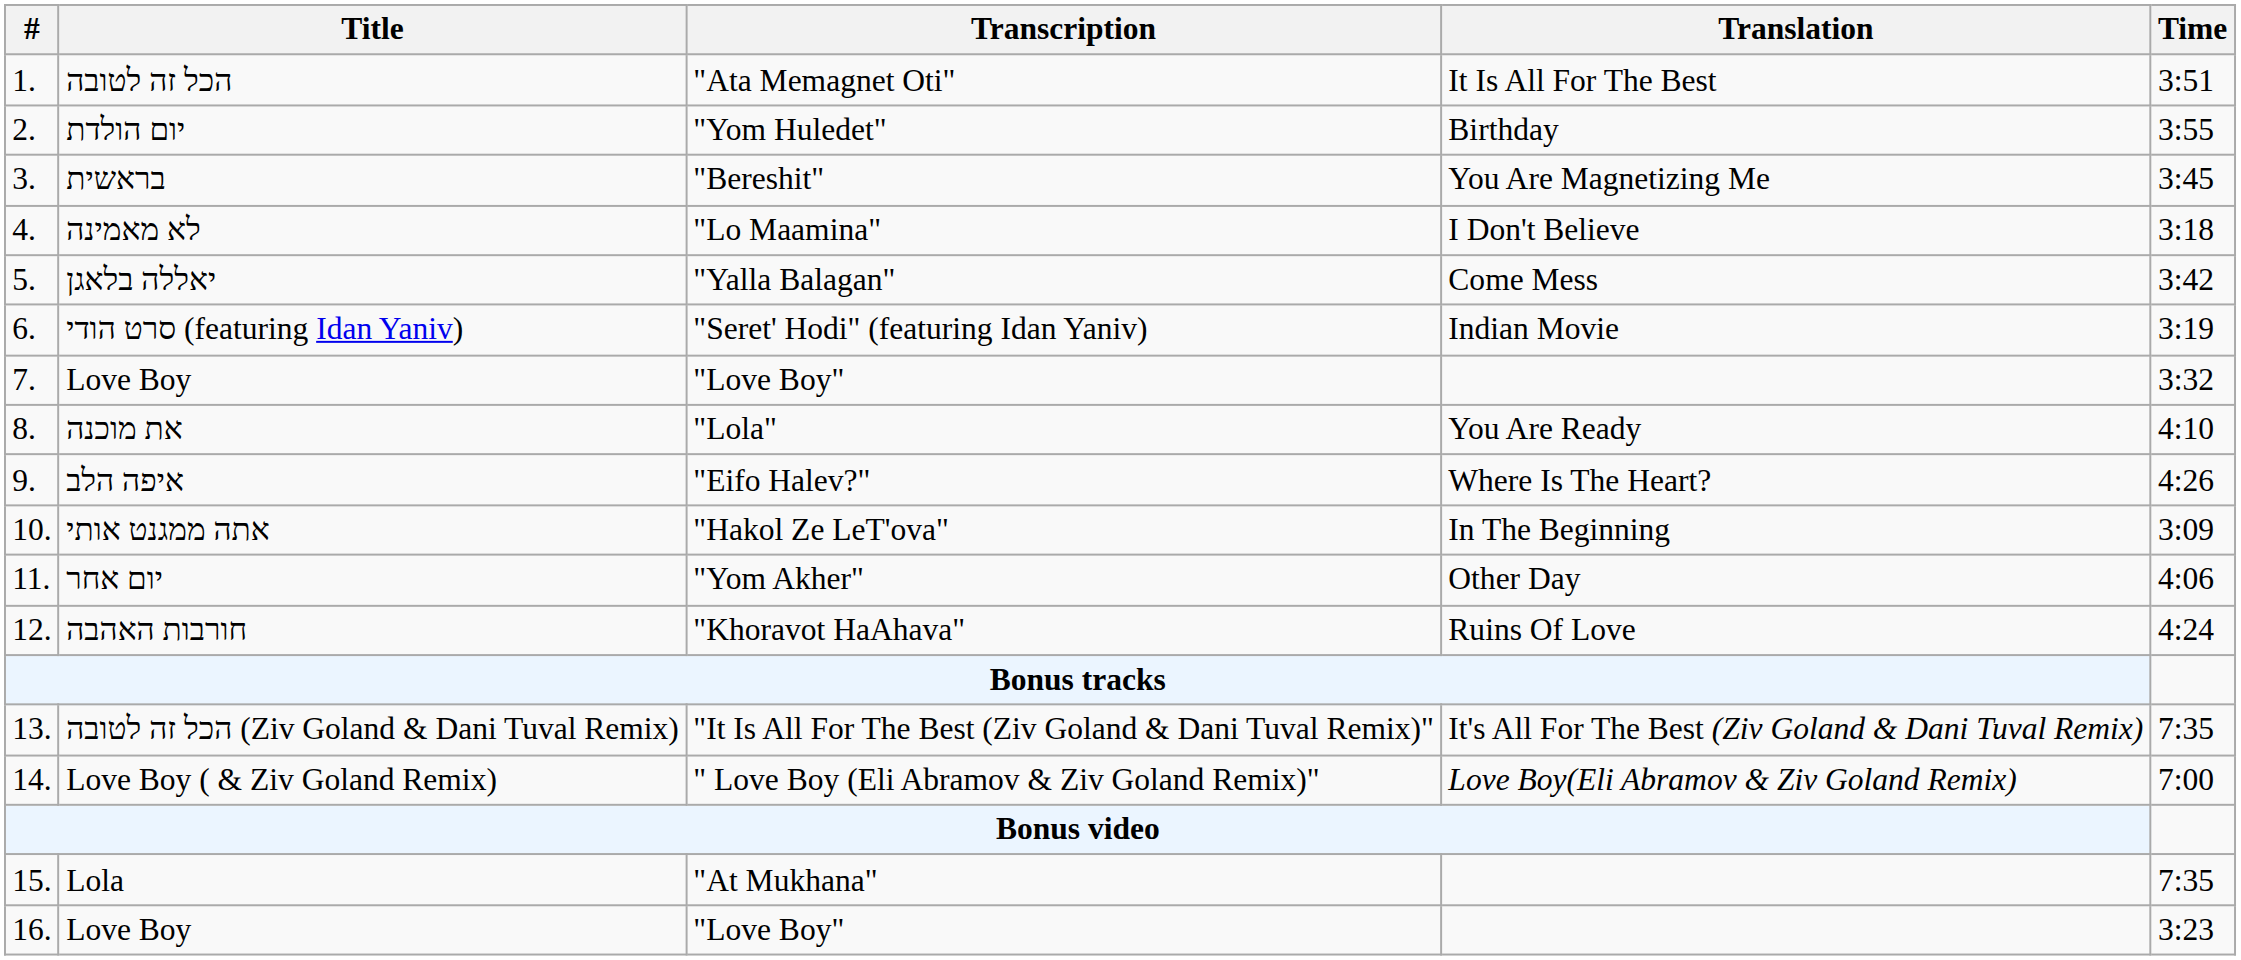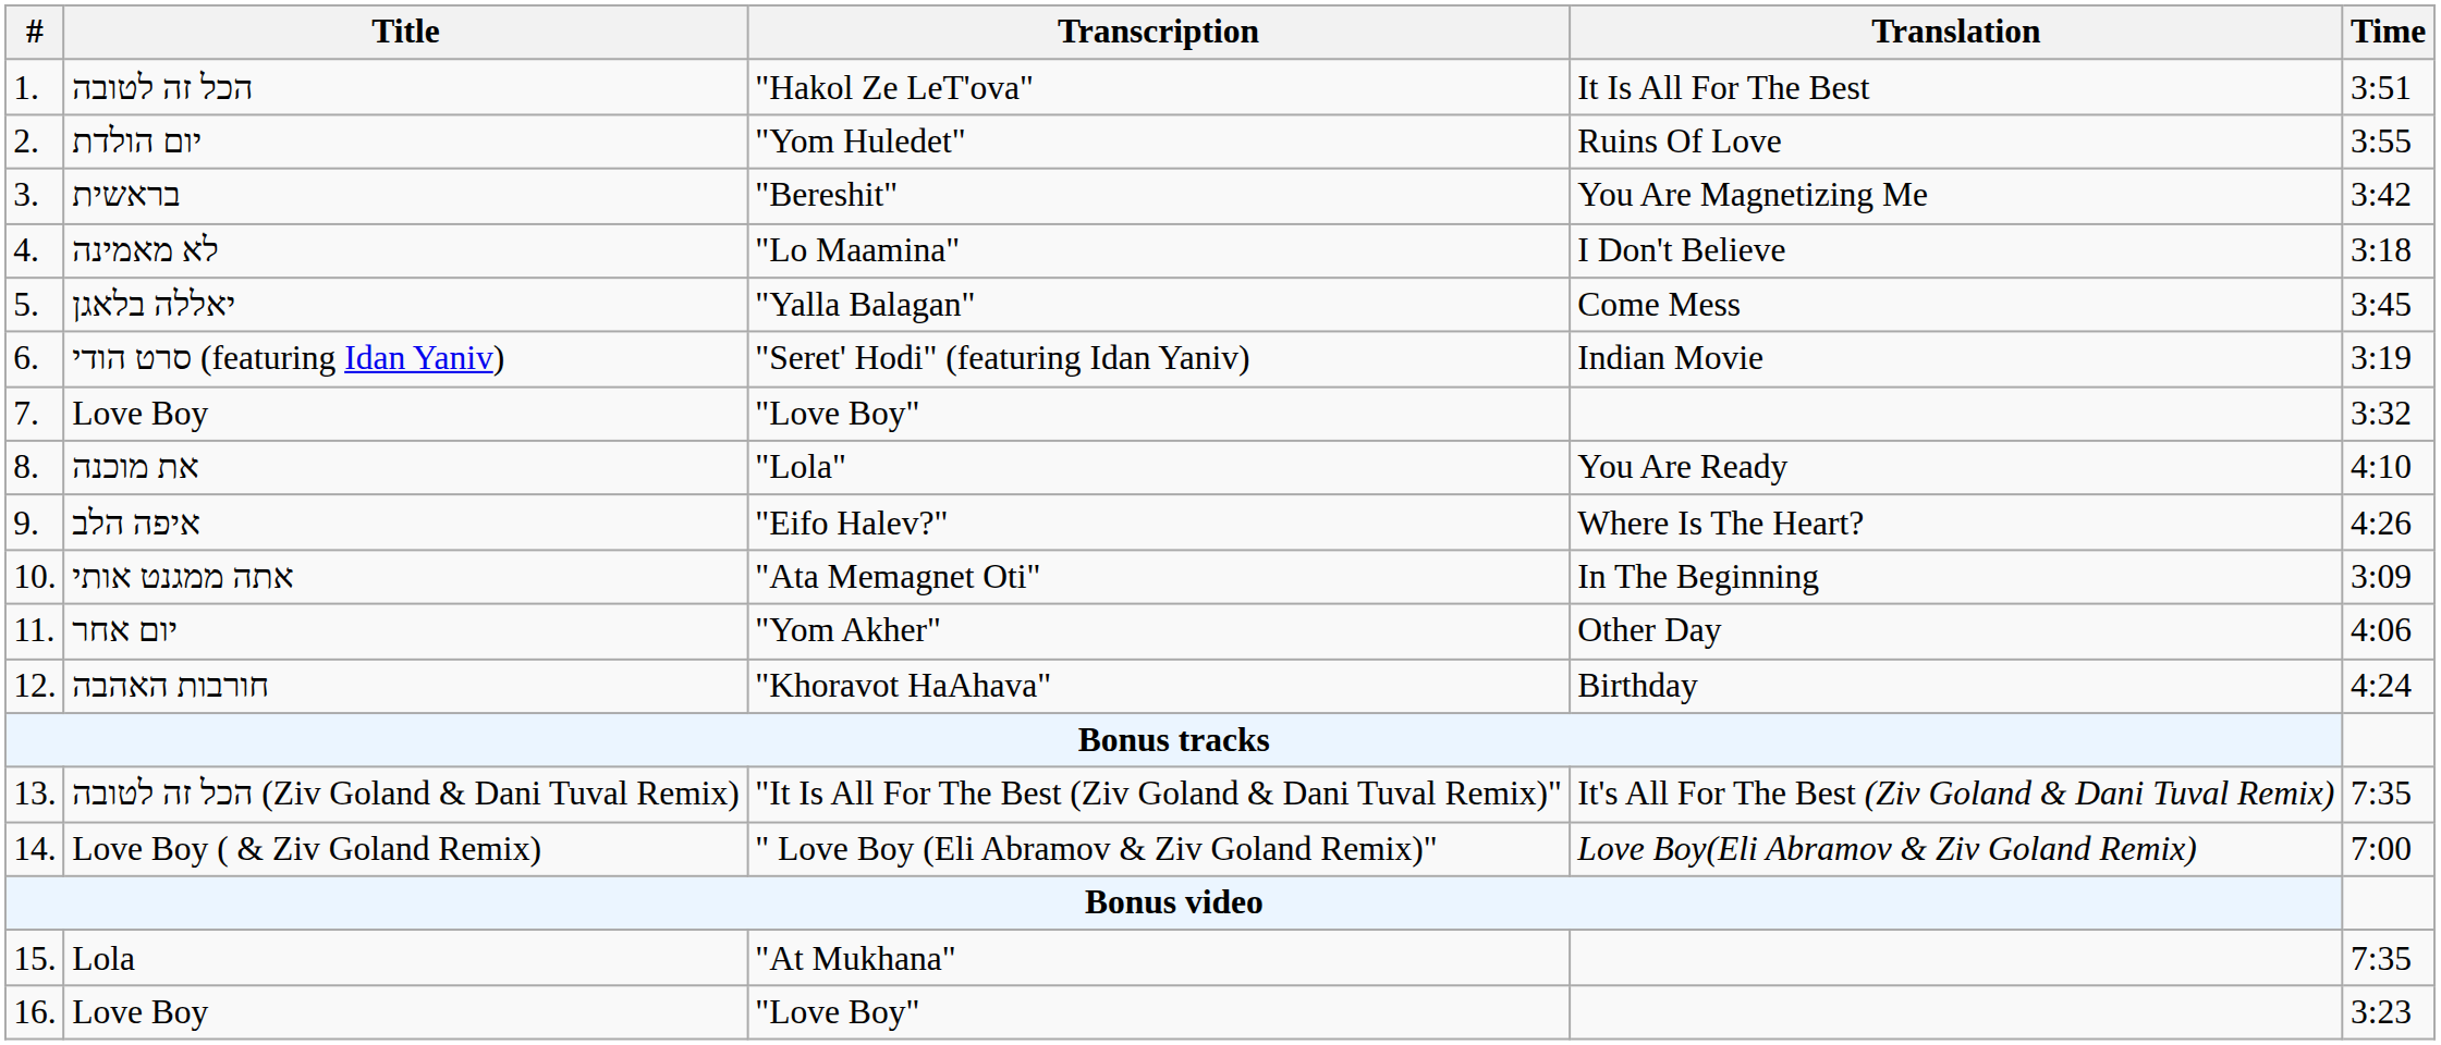 <table class="wikitable">
 <tr>
 <th>#</th>
 <th>Title</th>
 <th>Transcription</th>
 <th>Translation</th>
 <th>Time</th>
 </tr>
 <tr>
 <td>1.</td>
 <td>הכל זה לטובה</td>
-<td>"Ata Memagnet Oti"</td>
+<td>"Hakol Ze LeT'ova"</td>
 <td>It Is All For The Best</td>
 <td>3:51</td>
 </tr>
 <tr>
 <td>2.</td>
 <td>יום הולדת</td>
 <td>"Yom Huledet"</td>
-<td>Birthday</td>
+<td>Ruins Of Love</td>
 <td>3:55</td>
 </tr>
 <tr>
 <td>3.</td>
 <td>בראשית</td>
 <td>"Bereshit"</td>
 <td>You Are Magnetizing Me</td>
-<td>3:45</td>
+<td>3:42</td>
 </tr>
 <tr>
 <td>4.</td>
 <td>לא מאמינה</td>
 <td>"Lo Maamina"</td>
 <td>I Don't Believe</td>
 <td>3:18</td>
 </tr>
 <tr>
 <td>5.</td>
 <td>יאללה בלאגן</td>
 <td>"Yalla Balagan"</td>
 <td>Come Mess</td>
-<td>3:42</td>
+<td>3:45</td>
 </tr>
 <tr>
 <td>6.</td>
 <td>סרט הודי (featuring <a href='#'>Idan Yaniv</a>)</td>
 <td>"Seret' Hodi" (featuring Idan Yaniv)</td>
 <td>Indian Movie</td>
 <td>3:19</td>
 </tr>
 <tr>
 <td>7.</td>
 <td>Love Boy</td>
 <td>"Love Boy"</td>
 <td></td>
 <td>3:32</td>
 </tr>
 <tr>
 <td>8.</td>
 <td>את מוכנה</td>
 <td>"Lola"</td>
 <td>You Are Ready</td>
 <td>4:10</td>
 </tr>
 <tr>
 <td>9.</td>
 <td>איפה הלב</td>
 <td>"Eifo Halev?"</td>
 <td>Where Is The Heart?</td>
 <td>4:26</td>
 </tr>
 <tr>
 <td>10.</td>
 <td>אתה ממגנט אותי</td>
-<td>"Hakol Ze LeT'ova"</td>
+<td>"Ata Memagnet Oti"</td>
 <td>In The Beginning</td>
 <td>3:09</td>
 </tr>
 <tr>
 <td>11.</td>
 <td>יום אחר</td>
 <td>"Yom Akher"</td>
 <td>Other Day</td>
 <td>4:06</td>
 </tr>
 <tr>
 <td>12.</td>
 <td>חורבות האהבה</td>
 <td>"Khoravot HaAhava"</td>
-<td>Ruins Of Love</td>
+<td>Birthday</td>
 <td>4:24</td>
 </tr>
 <tr>
 <th colspan="4" style="background:#ebf5ff;">Bonus tracks</th>
 </tr>
 <tr>
 <td>13.</td>
 <td>הכל זה לטובה (Ziv Goland & Dani Tuval Remix)</td>
 <td>"It Is All For The Best (Ziv Goland & Dani Tuval Remix)"</td>
 <td>It's All For The Best <em>(Ziv Goland & Dani Tuval Remix)</em></td>
 <td>7:35</td>
 </tr>
 <tr>
 <td>14.</td>
 <td>Love Boy ( & Ziv Goland Remix)</td>
 <td>" Love Boy (Eli Abramov & Ziv Goland Remix)"</td>
 <td><em>Love Boy(Eli Abramov & Ziv Goland Remix) </em></td>
 <td>7:00</td>
 </tr>
 <tr>
 <th colspan="4" style="background:#ebf5ff;">Bonus video</th>
 </tr>
 <tr>
 <td>15.</td>
 <td>Lola</td>
 <td>"At Mukhana"</td>
 <td></td>
 <td>7:35</td>
 </tr>
 <tr>
 <td>16.</td>
 <td>Love Boy</td>
 <td>"Love Boy"</td>
 <td></td>
 <td>3:23</td>
 </tr>
 </table>
